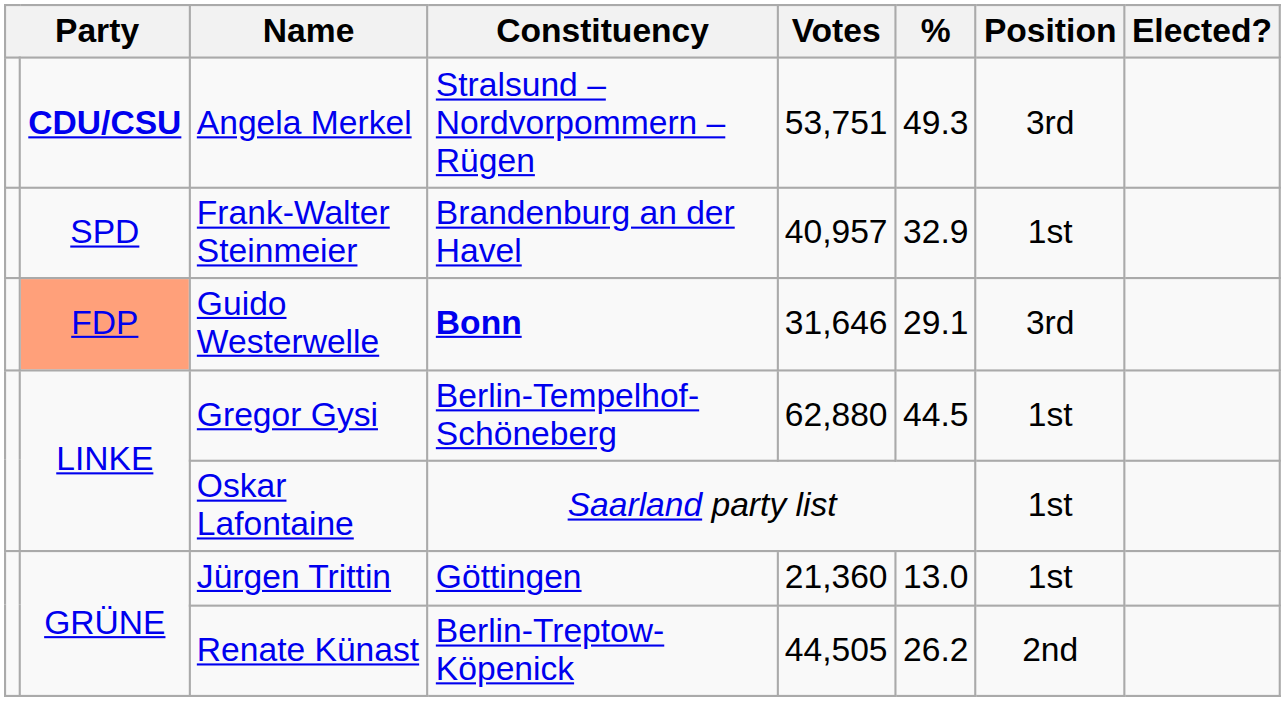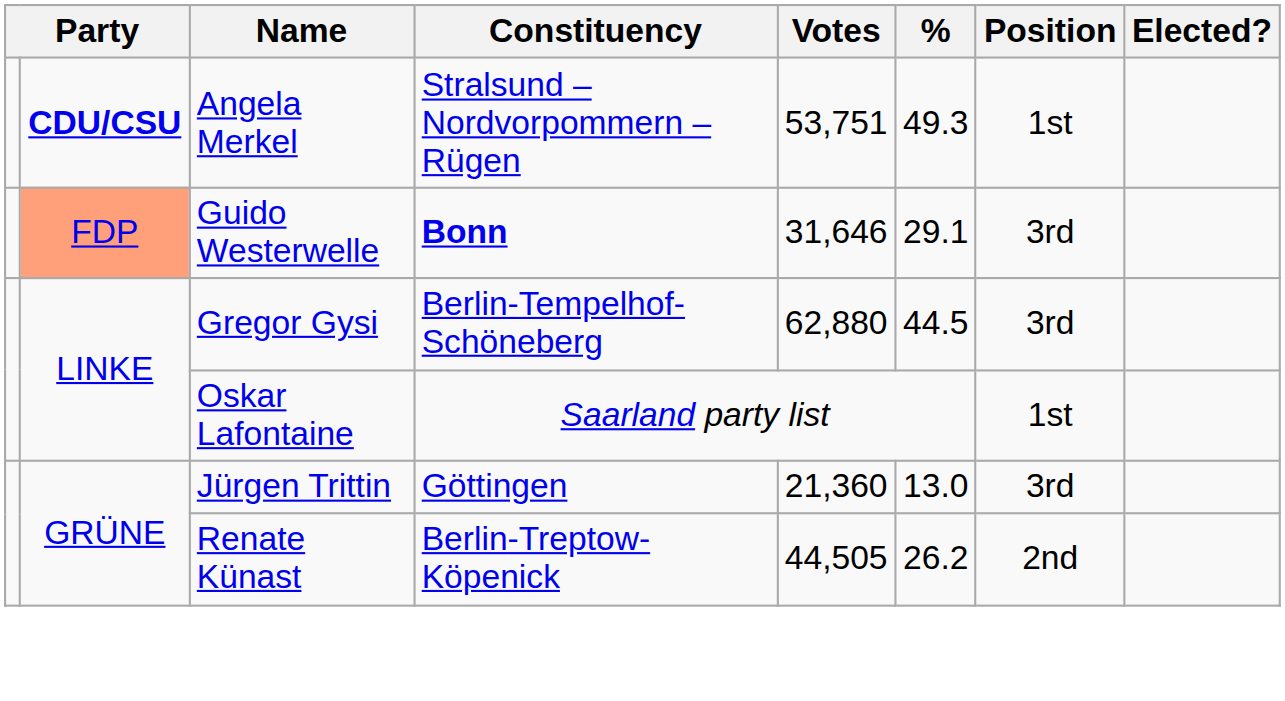 <table class=wikitable sortable>
 <tr>
 <th colspan=2>Party</th>
 <th>Name</th>
 <th>Constituency</th>
 <th>Votes</th>
 <th>%</th>
 <th>Position</th>
 <th>Elected?</th>
 </tr>
 <tr>
 <td bgcolor=></td>
 <td align=center><strong><a href='#'>CDU/CSU</a></strong></td>
 <td><a href='#'>Angela Merkel</a></td>
 <td><a href='#'>Stralsund – Nordvorpommern – Rügen</a></td>
 <td align=right>53,751</td>
 <td align=right>49.3</td>
-<td align=center>3rd</td>
-<td></td>
-</tr>
-<tr>
-<td bgcolor=></td>
-<td align=center><a href='#'>SPD</a></td>
-<td><a href='#'>Frank-Walter Steinmeier</a></td>
-<td><a href='#'>Brandenburg an der Havel</a></td>
-<td align=right>40,957</td>
-<td align=right>32.9</td>
 <td align=center>1st</td>
 <td></td>
 </tr>
 <tr>
 <td bgcolor=></td>
 <td align=center style="background: lightsalmon;"><a href='#'>FDP</a></td>
 <td><a href='#'>Guido Westerwelle</a></td>
 <td><strong><a href='#'>Bonn</a></strong></td>
 <td align=right>31,646</td>
 <td align=right>29.1</td>
 <td align=center>3rd</td>
 <td></td>
 </tr>
 <tr>
 <td rowspan=2 bgcolor=></td>
 <td rowspan=2 align=center><a href='#'>LINKE</a></td>
 <td><a href='#'>Gregor Gysi</a></td>
 <td><a href='#'>Berlin-Tempelhof-Schöneberg</a></td>
 <td align=right>62,880</td>
 <td align=right>44.5</td>
-<td align=center>1st</td>
+<td align=center>3rd</td>
 <td></td>
 </tr>
 <tr>
 <td><a href='#'>Oskar Lafontaine</a></td>
 <td align=center colspan=3><em><a href='#'>Saarland</a> party list</em></td>
 <td align=center>1st</td>
 <td></td>
 </tr>
 <tr>
 <td rowspan=2 bgcolor=></td>
 <td rowspan=2 align=center><a href='#'>GRÜNE</a></td>
 <td><a href='#'>Jürgen Trittin</a></td>
 <td><a href='#'>Göttingen</a></td>
 <td align=right>21,360</td>
 <td align=right>13.0</td>
-<td align=center>1st</td>
+<td align=center>3rd</td>
 <td></td>
 </tr>
 <tr>
 <td><a href='#'>Renate Künast</a></td>
 <td><a href='#'>Berlin-Treptow-Köpenick</a></td>
 <td align=right>44,505</td>
 <td align=right>26.2</td>
 <td align=center>2nd</td>
 <td></td>
 </tr>
 </table>
